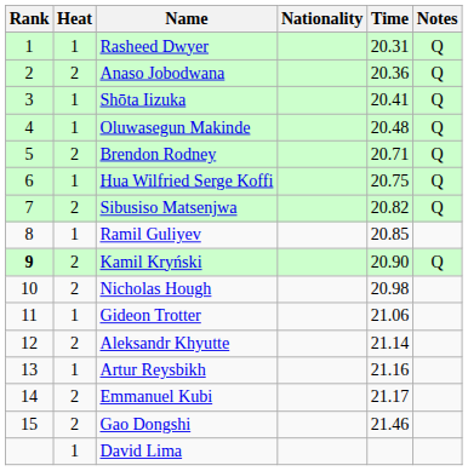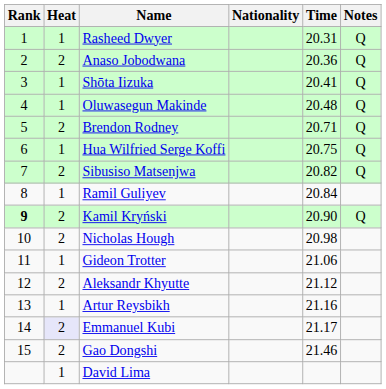 <table class="wikitable sortable" style="text-align:center">
 <tr>
 <th>Rank</th>
 <th>Heat</th>
 <th>Name</th>
 <th>Nationality</th>
 <th>Time</th>
 <th>Notes</th>
 </tr>
 <tr bgcolor=ccffcc>
 <td>1</td>
 <td>1</td>
 <td align=left><a href='#'>Rasheed Dwyer</a></td>
 <td align=left></td>
 <td>20.31</td>
 <td>Q</td>
 </tr>
 <tr bgcolor=ccffcc>
 <td>2</td>
 <td>2</td>
 <td align=left><a href='#'>Anaso Jobodwana</a></td>
 <td align=left></td>
 <td>20.36</td>
 <td>Q</td>
 </tr>
 <tr bgcolor=ccffcc>
 <td>3</td>
 <td>1</td>
 <td align=left><a href='#'>Shōta Iizuka</a></td>
 <td align=left></td>
 <td>20.41</td>
 <td>Q</td>
 </tr>
 <tr bgcolor=ccffcc>
 <td>4</td>
 <td>1</td>
 <td align=left><a href='#'>Oluwasegun Makinde</a></td>
 <td align=left></td>
 <td>20.48</td>
 <td>Q</td>
 </tr>
 <tr bgcolor=ccffcc>
 <td>5</td>
 <td>2</td>
 <td align=left><a href='#'>Brendon Rodney</a></td>
 <td align=left></td>
 <td>20.71</td>
 <td>Q</td>
 </tr>
 <tr bgcolor=ccffcc>
 <td>6</td>
 <td>1</td>
 <td align=left><a href='#'>Hua Wilfried Serge Koffi</a></td>
 <td align=left></td>
 <td>20.75</td>
 <td>Q</td>
 </tr>
 <tr bgcolor=ccffcc>
 <td>7</td>
 <td>2</td>
 <td align=left><a href='#'>Sibusiso Matsenjwa</a></td>
 <td align=left></td>
 <td>20.82</td>
 <td>Q</td>
 </tr>
 <tr>
 <td>8</td>
 <td>1</td>
 <td align=left><a href='#'>Ramil Guliyev</a></td>
 <td align=left></td>
-<td>20.85</td>
+<td>20.84</td>
 <td></td>
 </tr>
 <tr bgcolor=ccffcc>
 <td><strong>9</strong></td>
 <td>2</td>
 <td align=left><a href='#'>Kamil Kryński</a></td>
 <td align=left></td>
 <td>20.90</td>
 <td>Q</td>
 </tr>
 <tr>
 <td>10</td>
 <td>2</td>
 <td align=left><a href='#'>Nicholas Hough</a></td>
 <td align=left></td>
 <td>20.98</td>
 <td></td>
 </tr>
 <tr>
 <td>11</td>
 <td>1</td>
 <td align=left><a href='#'>Gideon Trotter</a></td>
 <td align=left></td>
 <td>21.06</td>
 <td></td>
 </tr>
 <tr>
 <td>12</td>
 <td>2</td>
 <td align=left><a href='#'>Aleksandr Khyutte</a></td>
 <td align=left></td>
-<td>21.14</td>
+<td>21.12</td>
 <td></td>
 </tr>
 <tr>
 <td>13</td>
 <td>1</td>
 <td align=left><a href='#'>Artur Reysbikh</a></td>
 <td align=left></td>
 <td>21.16</td>
 <td></td>
 </tr>
 <tr>
 <td>14</td>
-<td>2</td>
+<td style="background: lavender;">2</td>
 <td align=left><a href='#'>Emmanuel Kubi</a></td>
 <td align=left></td>
 <td>21.17</td>
 <td></td>
 </tr>
 <tr>
 <td>15</td>
 <td>2</td>
 <td align=left><a href='#'>Gao Dongshi</a></td>
 <td align=left></td>
 <td>21.46</td>
 <td></td>
 </tr>
 <tr>
 <td></td>
 <td>1</td>
 <td align=left><a href='#'>David Lima</a></td>
 <td align=left></td>
 <td></td>
 <td></td>
 </tr>
 </table>
